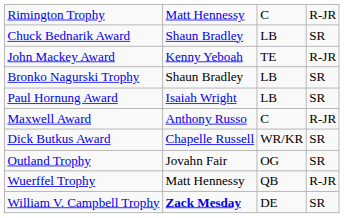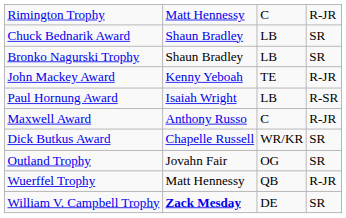 <table class="wikitable sortable">
 <tr>
 <td><a href='#'>Rimington Trophy</a></td>
 <td><a href='#'>Matt Hennessy</a></td>
 <td>C</td>
 <td>R-JR</td>
 </tr>
 <tr>
 <td><a href='#'>Chuck Bednarik Award</a></td>
 <td><a href='#'>Shaun Bradley</a></td>
 <td>LB</td>
 <td>SR</td>
 </tr>
 <tr>
+<td><a href='#'>Bronko Nagurski Trophy</a></td>
+<td>Shaun Bradley</td>
+<td>LB</td>
+<td>SR</td>
+</tr>
+<tr>
 <td><a href='#'>John Mackey Award</a></td>
 <td><a href='#'>Kenny Yeboah</a></td>
 <td>TE</td>
 <td>R-JR</td>
 </tr>
 <tr>
-<td><a href='#'>Bronko Nagurski Trophy</a></td>
-<td>Shaun Bradley</td>
-<td>LB</td>
-<td>SR</td>
-</tr>
-<tr>
 <td><a href='#'>Paul Hornung Award</a></td>
 <td><a href='#'>Isaiah Wright</a></td>
 <td>LB</td>
-<td>SR</td>
+<td>R-SR</td>
 </tr>
 <tr>
 <td><a href='#'>Maxwell Award</a></td>
 <td><a href='#'>Anthony Russo</a></td>
 <td>C</td>
 <td>R-JR</td>
 </tr>
 <tr>
 <td><a href='#'>Dick Butkus Award</a></td>
 <td><a href='#'>Chapelle Russell</a></td>
 <td>WR/KR</td>
 <td>SR</td>
 </tr>
 <tr>
 <td><a href='#'>Outland Trophy</a></td>
 <td>Jovahn Fair</td>
 <td>OG</td>
 <td>SR</td>
 </tr>
 <tr>
 <td><a href='#'>Wuerffel Trophy</a></td>
 <td>Matt Hennessy</td>
 <td>QB</td>
 <td>R-JR</td>
 </tr>
 <tr>
 <td><a href='#'>William V. Campbell Trophy</a></td>
 <td><strong><a href='#'>Zack Mesday</a></strong></td>
 <td>DE</td>
 <td>SR</td>
 </tr>
 </table>
